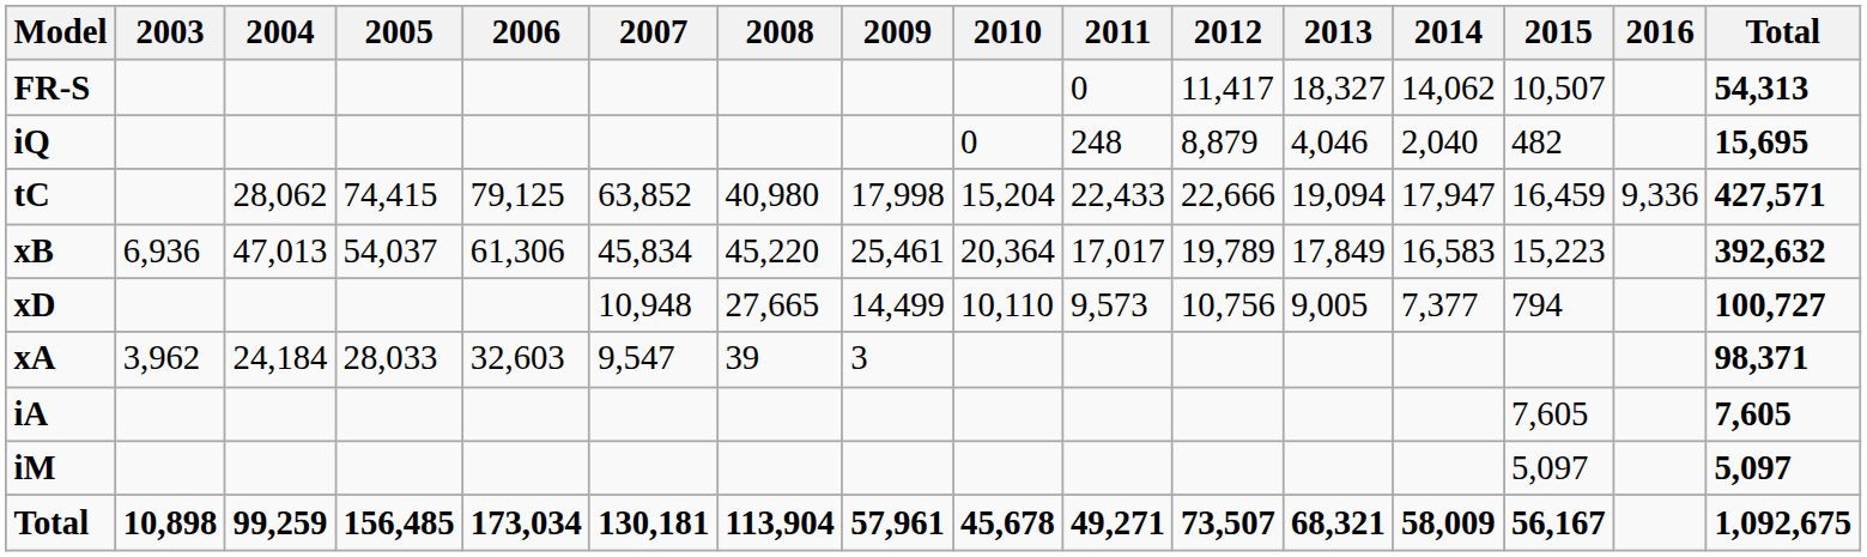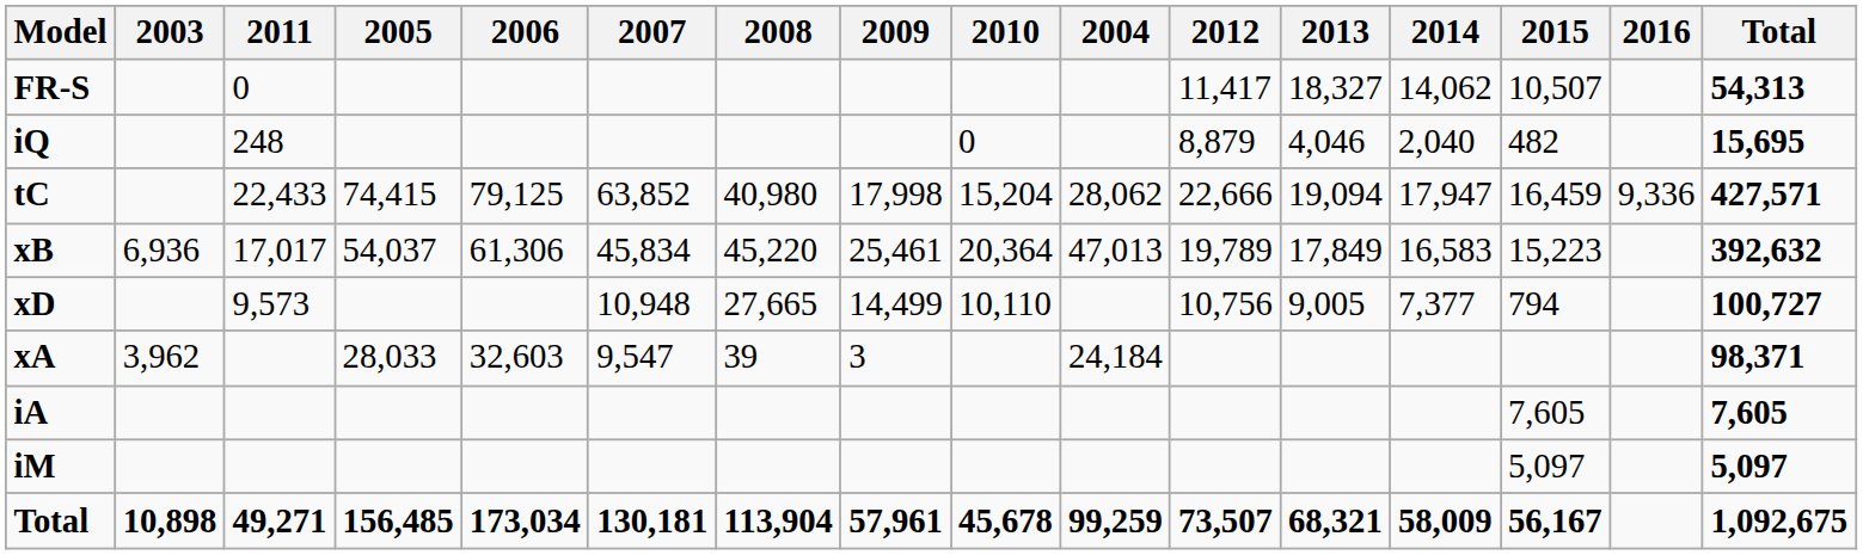 <table class = "wikitable">
 <tr>
 <th>Model</th>
 <th>2003</th>
-<th>2004</th>
+<th>2011</th>
 <th>2005</th>
 <th>2006</th>
 <th>2007</th>
 <th>2008</th>
 <th>2009</th>
 <th>2010</th>
-<th>2011</th>
+<th>2004</th>
 <th>2012</th>
 <th>2013</th>
 <th>2014</th>
 <th>2015</th>
 <th>2016</th>
 <th>Total</th>
 </tr>
 <tr>
 <td><strong>FR-S</strong></td>
 <td></td>
+<td>0</td>
 <td></td>
 <td></td>
 <td></td>
 <td></td>
 <td></td>
 <td></td>
 <td></td>
-<td>0</td>
 <td>11,417</td>
 <td>18,327</td>
 <td>14,062</td>
 <td>10,507</td>
 <td></td>
 <td><strong>54,313</strong></td>
 </tr>
 <tr>
 <td><strong>iQ</strong></td>
 <td></td>
-<td></td>
+<td>248</td>
 <td></td>
 <td></td>
 <td></td>
 <td></td>
 <td></td>
 <td>0</td>
-<td>248</td>
+<td></td>
 <td>8,879</td>
 <td>4,046</td>
 <td>2,040</td>
 <td>482</td>
 <td></td>
 <td><strong>15,695</strong></td>
 </tr>
 <tr>
 <td><strong>tC</strong></td>
 <td></td>
-<td>28,062</td>
+<td>22,433</td>
 <td>74,415</td>
 <td>79,125</td>
 <td>63,852</td>
 <td>40,980</td>
 <td>17,998</td>
 <td>15,204</td>
-<td>22,433</td>
+<td>28,062</td>
 <td>22,666</td>
 <td>19,094</td>
 <td>17,947</td>
 <td>16,459</td>
 <td>9,336</td>
 <td><strong>427,571</strong></td>
 </tr>
 <tr>
 <td><strong>xB</strong></td>
 <td>6,936</td>
-<td>47,013</td>
+<td>17,017</td>
 <td>54,037</td>
 <td>61,306</td>
 <td>45,834</td>
 <td>45,220</td>
 <td>25,461</td>
 <td>20,364</td>
-<td>17,017</td>
+<td>47,013</td>
 <td>19,789</td>
 <td>17,849</td>
 <td>16,583</td>
 <td>15,223</td>
 <td></td>
 <td><strong>392,632</strong></td>
 </tr>
 <tr>
 <td><strong>xD</strong></td>
 <td></td>
-<td></td>
+<td>9,573</td>
 <td></td>
 <td></td>
 <td>10,948</td>
 <td>27,665</td>
 <td>14,499</td>
 <td>10,110</td>
-<td>9,573</td>
+<td></td>
 <td>10,756</td>
 <td>9,005</td>
 <td>7,377</td>
 <td>794</td>
 <td></td>
 <td><strong>100,727</strong></td>
 </tr>
 <tr>
 <td><strong>xA</strong></td>
 <td>3,962</td>
-<td>24,184</td>
+<td></td>
 <td>28,033</td>
 <td>32,603</td>
 <td>9,547</td>
 <td>39</td>
 <td>3</td>
 <td></td>
-<td></td>
+<td>24,184</td>
 <td></td>
 <td></td>
 <td></td>
 <td></td>
 <td></td>
 <td><strong>98,371</strong></td>
 </tr>
 <tr>
 <td><strong>iA</strong></td>
 <td></td>
 <td></td>
 <td></td>
 <td></td>
 <td></td>
 <td></td>
 <td></td>
 <td></td>
 <td></td>
 <td></td>
 <td></td>
 <td></td>
 <td>7,605</td>
 <td></td>
 <td><strong>7,605</strong></td>
 </tr>
 <tr>
 <td><strong>iM</strong></td>
 <td></td>
 <td></td>
 <td></td>
 <td></td>
 <td></td>
 <td></td>
 <td></td>
 <td></td>
 <td></td>
 <td></td>
 <td></td>
 <td></td>
 <td>5,097</td>
 <td></td>
 <td><strong>5,097</strong></td>
 </tr>
 <tr>
 <td><strong>Total</strong></td>
 <td><strong>10,898</strong></td>
-<td><strong>99,259</strong></td>
+<td><strong>49,271</strong></td>
 <td><strong>156,485</strong></td>
 <td><strong>173,034</strong></td>
 <td><strong>130,181</strong></td>
 <td><strong>113,904</strong></td>
 <td><strong>57,961</strong></td>
 <td><strong>45,678</strong></td>
-<td><strong>49,271</strong></td>
+<td><strong>99,259</strong></td>
 <td><strong>73,507</strong></td>
 <td><strong>68,321</strong></td>
 <td><strong>58,009</strong></td>
 <td><strong>56,167</strong></td>
 <td><strong> </strong></td>
 <td><strong>1,092,675</strong></td>
 </tr>
 </table>
